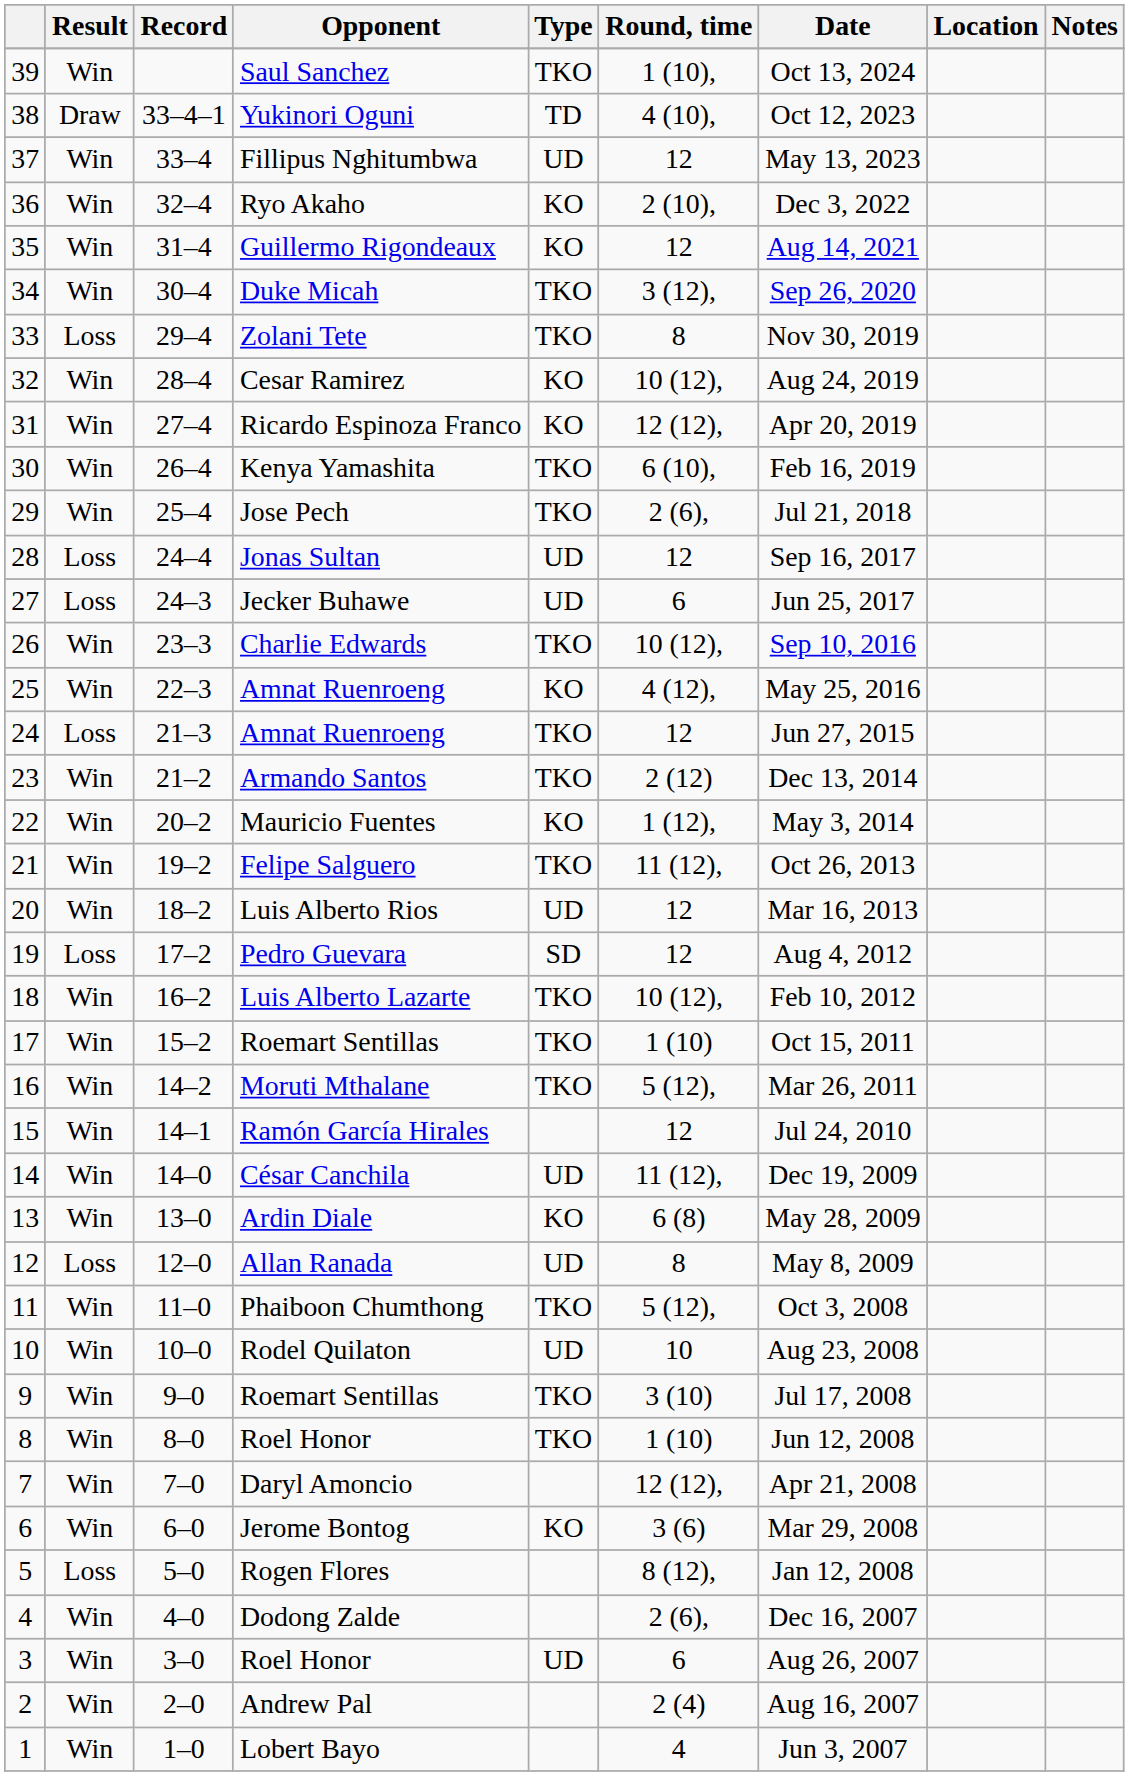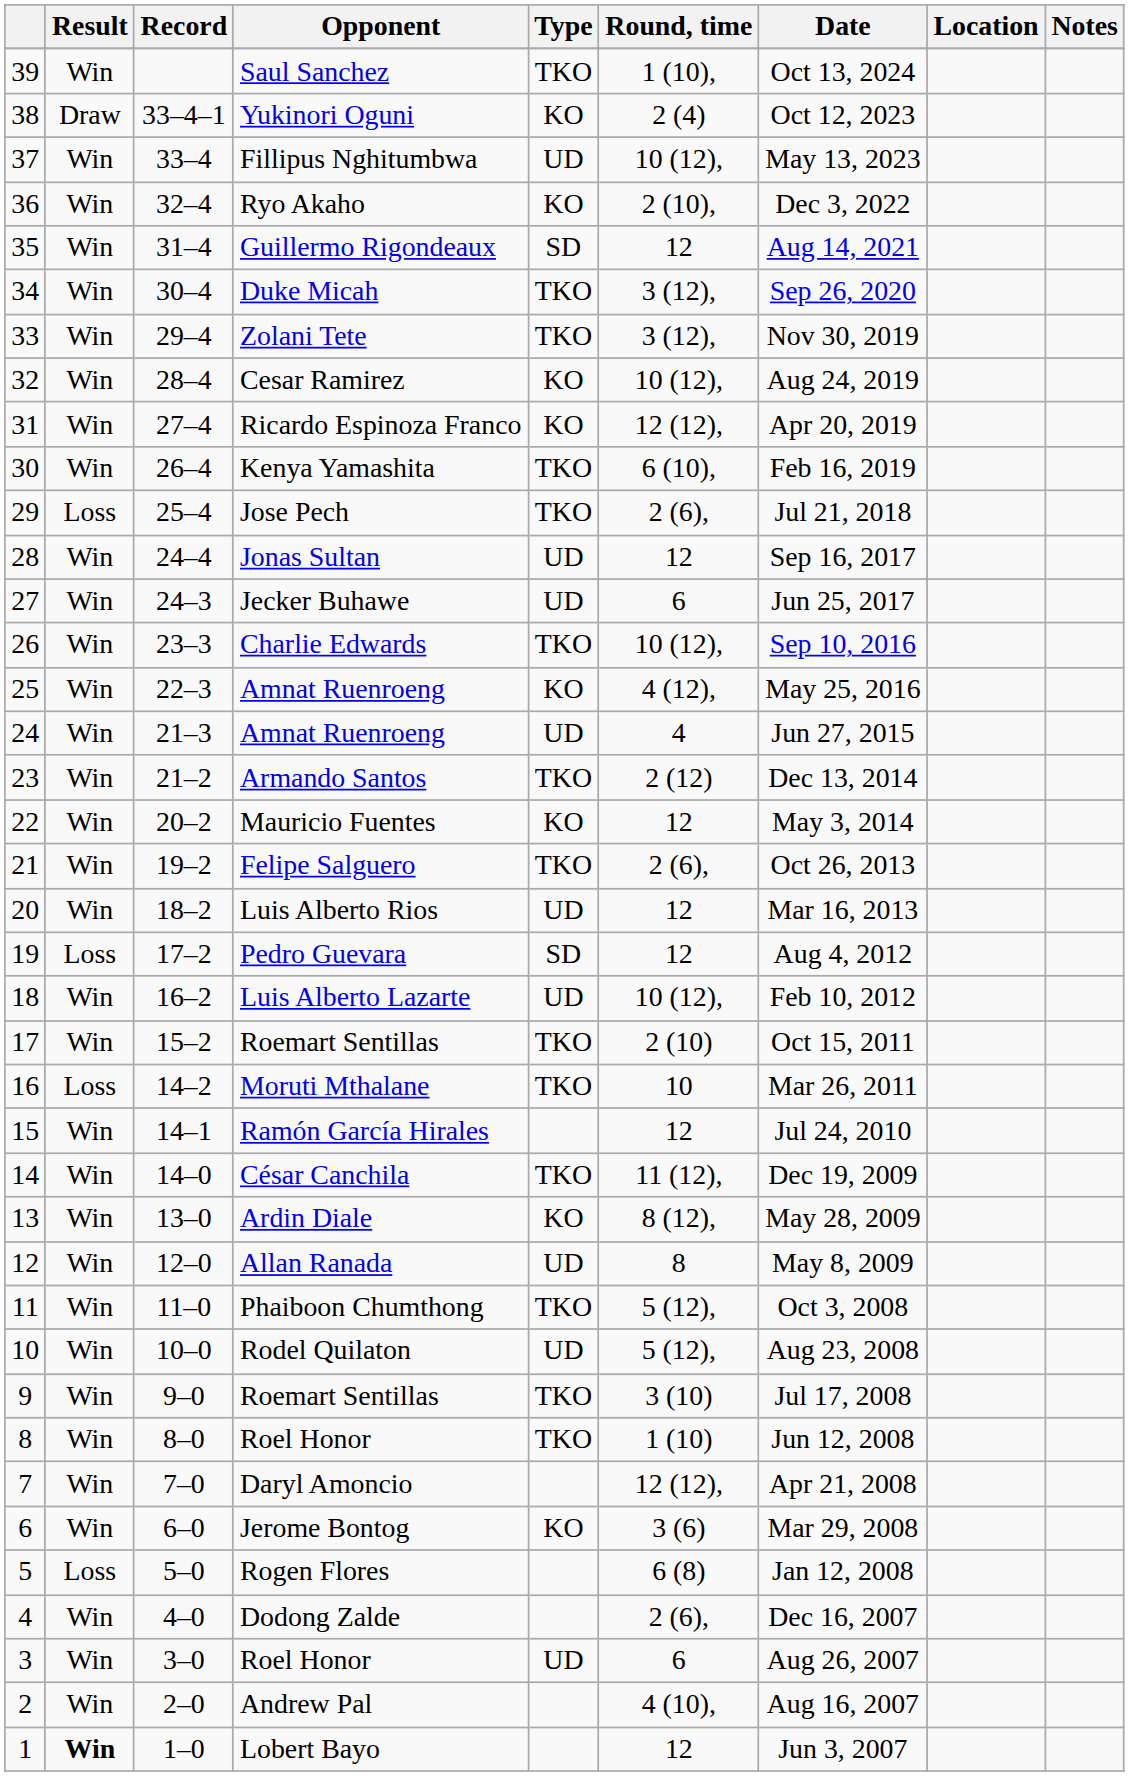 <table class="wikitable" style="text-align:center">
 <tr>
 <th></th>
 <th>Result</th>
 <th>Record</th>
 <th>Opponent</th>
 <th>Type</th>
 <th>Round, time</th>
 <th>Date</th>
 <th>Location</th>
 <th>Notes</th>
 </tr>
 <tr>
 </tr>
 <tr>
 <td>39</td>
 <td>Win</td>
 <td></td>
 <td align=left><a href='#'>Saul Sanchez</a></td>
 <td>TKO</td>
 <td>1 (10), </td>
 <td>Oct 13, 2024</td>
 <td align=left></td>
 <td></td>
 </tr>
 <tr>
 <td>38</td>
 <td>Draw</td>
 <td>33–4–1</td>
 <td align=left><a href='#'>Yukinori Oguni</a></td>
-<td>TD</td>
-<td>4 (10), </td>
+<td>KO</td>
+<td>2 (4)</td>
 <td>Oct 12, 2023</td>
 <td align=left></td>
 <td align=left></td>
 </tr>
 <tr>
 <td>37</td>
 <td>Win</td>
 <td>33–4</td>
 <td align=left>Fillipus Nghitumbwa</td>
 <td>UD</td>
-<td>12</td>
+<td>10 (12), </td>
 <td>May 13, 2023</td>
 <td align=left></td>
 <td align=left></td>
 </tr>
 <tr>
 <td>36</td>
 <td>Win</td>
 <td>32–4</td>
 <td align=left>Ryo Akaho</td>
 <td>KO</td>
 <td>2 (10), </td>
 <td>Dec 3, 2022</td>
 <td align=left></td>
 <td align=left></td>
 </tr>
 <tr>
 <td>35</td>
 <td>Win</td>
 <td>31–4</td>
 <td align=left><a href='#'>Guillermo Rigondeaux</a></td>
-<td>KO</td>
+<td>SD</td>
 <td>12</td>
 <td><a href='#'>Aug 14, 2021</a></td>
 <td align=left></td>
 <td align=left></td>
 </tr>
 <tr>
 <td>34</td>
 <td>Win</td>
 <td>30–4</td>
 <td align=left><a href='#'>Duke Micah</a></td>
 <td>TKO</td>
 <td>3 (12), </td>
 <td><a href='#'>Sep 26, 2020</a></td>
 <td align=left></td>
 <td align=left></td>
 </tr>
 <tr>
 <td>33</td>
-<td>Loss</td>
+<td>Win</td>
 <td>29–4</td>
 <td align=left><a href='#'>Zolani Tete</a></td>
 <td>TKO</td>
-<td>8</td>
+<td>3 (12), </td>
 <td>Nov 30, 2019</td>
 <td align=left></td>
 <td align=left></td>
 </tr>
 <tr>
 <td>32</td>
 <td>Win</td>
 <td>28–4</td>
 <td align=left>Cesar Ramirez</td>
 <td>KO</td>
 <td>10 (12), </td>
 <td>Aug 24, 2019</td>
 <td align=left></td>
 <td align=left></td>
 </tr>
 <tr>
 <td>31</td>
 <td>Win</td>
 <td>27–4</td>
 <td align=left>Ricardo Espinoza Franco</td>
 <td>KO</td>
 <td>12 (12), </td>
 <td>Apr 20, 2019</td>
 <td align=left></td>
 <td align=left></td>
 </tr>
 <tr>
 <td>30</td>
 <td>Win</td>
 <td>26–4</td>
 <td align=left>Kenya Yamashita</td>
 <td>TKO</td>
 <td>6 (10), </td>
 <td>Feb 16, 2019</td>
 <td align=left></td>
 <td align=left></td>
 </tr>
 <tr>
 <td>29</td>
-<td>Win</td>
+<td>Loss</td>
 <td>25–4</td>
 <td align=left>Jose Pech</td>
 <td>TKO</td>
 <td>2 (6), </td>
 <td>Jul 21, 2018</td>
 <td align=left></td>
 <td align=left></td>
 </tr>
 <tr>
 <td>28</td>
-<td>Loss</td>
+<td>Win</td>
 <td>24–4</td>
 <td align=left><a href='#'>Jonas Sultan</a></td>
 <td>UD</td>
 <td>12</td>
 <td>Sep 16, 2017</td>
 <td align=left></td>
 <td align=left></td>
 </tr>
 <tr>
 <td>27</td>
-<td>Loss</td>
+<td>Win</td>
 <td>24–3</td>
 <td align=left>Jecker Buhawe</td>
 <td>UD</td>
 <td>6</td>
 <td>Jun 25, 2017</td>
 <td align=left></td>
 <td align=left></td>
 </tr>
 <tr>
 <td>26</td>
 <td>Win</td>
 <td>23–3</td>
 <td align=left><a href='#'>Charlie Edwards</a></td>
 <td>TKO</td>
 <td>10 (12), </td>
 <td><a href='#'>Sep 10, 2016</a></td>
 <td align=left></td>
 <td align=left></td>
 </tr>
 <tr>
 <td>25</td>
 <td>Win</td>
 <td>22–3</td>
 <td align=left><a href='#'>Amnat Ruenroeng</a></td>
 <td>KO</td>
 <td>4 (12), </td>
 <td>May 25, 2016</td>
 <td align=left></td>
 <td align=left></td>
 </tr>
 <tr>
 <td>24</td>
-<td>Loss</td>
+<td>Win</td>
 <td>21–3</td>
 <td align=left><a href='#'>Amnat Ruenroeng</a></td>
-<td>TKO</td>
-<td>12</td>
+<td>UD</td>
+<td>4</td>
 <td>Jun 27, 2015</td>
 <td align=left></td>
 <td align=left></td>
 </tr>
 <tr>
 <td>23</td>
 <td>Win</td>
 <td>21–2</td>
 <td align=left><a href='#'>Armando Santos</a></td>
 <td>TKO</td>
 <td>2 (12)</td>
 <td>Dec 13, 2014</td>
 <td align=left></td>
 <td align=left></td>
 </tr>
 <tr>
 <td>22</td>
 <td>Win</td>
 <td>20–2</td>
 <td align=left>Mauricio Fuentes</td>
 <td>KO</td>
-<td>1 (12), </td>
+<td>12</td>
 <td>May 3, 2014</td>
 <td align=left></td>
 <td align=left></td>
 </tr>
 <tr>
 <td>21</td>
 <td>Win</td>
 <td>19–2</td>
 <td align=left><a href='#'>Felipe Salguero</a></td>
 <td>TKO</td>
-<td>11 (12), </td>
+<td>2 (6), </td>
 <td>Oct 26, 2013</td>
 <td align=left></td>
 <td align=left></td>
 </tr>
 <tr>
 <td>20</td>
 <td>Win</td>
 <td>18–2</td>
 <td align=left>Luis Alberto Rios</td>
 <td>UD</td>
 <td>12</td>
 <td>Mar 16, 2013</td>
 <td align=left></td>
 <td align=left></td>
 </tr>
 <tr>
 <td>19</td>
 <td>Loss</td>
 <td>17–2</td>
 <td align=left><a href='#'>Pedro Guevara</a></td>
 <td>SD</td>
 <td>12</td>
 <td>Aug 4, 2012</td>
 <td align=left></td>
 <td align=left></td>
 </tr>
 <tr>
 <td>18</td>
 <td>Win</td>
 <td>16–2</td>
 <td align=left><a href='#'>Luis Alberto Lazarte</a></td>
-<td>TKO</td>
+<td>UD</td>
 <td>10 (12), </td>
 <td>Feb 10, 2012</td>
 <td align=left></td>
 <td align=left></td>
 </tr>
 <tr>
 <td>17</td>
 <td>Win</td>
 <td>15–2</td>
 <td align=left>Roemart Sentillas</td>
 <td>TKO</td>
-<td>1 (10)</td>
+<td>2 (10)</td>
 <td>Oct 15, 2011</td>
 <td align=left></td>
 <td align=left></td>
 </tr>
 <tr>
 <td>16</td>
-<td>Win</td>
+<td>Loss</td>
 <td>14–2</td>
 <td align=left><a href='#'>Moruti Mthalane</a></td>
 <td>TKO</td>
-<td>5 (12), </td>
+<td>10</td>
 <td>Mar 26, 2011</td>
 <td align=left></td>
 <td align=left></td>
 </tr>
 <tr>
 <td>15</td>
 <td>Win</td>
 <td>14–1</td>
 <td align=left><a href='#'>Ramón García Hirales</a></td>
 <td></td>
 <td>12</td>
 <td>Jul 24, 2010</td>
 <td align=left></td>
 <td align=left></td>
 </tr>
 <tr>
 <td>14</td>
 <td>Win</td>
 <td>14–0</td>
 <td align=left><a href='#'>César Canchila</a></td>
-<td>UD</td>
+<td>TKO</td>
 <td>11 (12), </td>
 <td>Dec 19, 2009</td>
 <td align=left></td>
 <td align=left></td>
 </tr>
 <tr>
 <td>13</td>
 <td>Win</td>
 <td>13–0</td>
 <td align=left><a href='#'>Ardin Diale</a></td>
 <td>KO</td>
-<td>6 (8)</td>
+<td>8 (12), </td>
 <td>May 28, 2009</td>
 <td align=left></td>
 <td align=left></td>
 </tr>
 <tr>
 <td>12</td>
-<td>Loss</td>
+<td>Win</td>
 <td>12–0</td>
 <td align=left><a href='#'>Allan Ranada</a></td>
 <td>UD</td>
 <td>8</td>
 <td>May 8, 2009</td>
 <td align=left></td>
 <td align=left></td>
 </tr>
 <tr>
 <td>11</td>
 <td>Win</td>
 <td>11–0</td>
 <td align=left>Phaiboon Chumthong</td>
 <td>TKO</td>
 <td>5 (12), </td>
 <td>Oct 3, 2008</td>
 <td align=left></td>
 <td align=left></td>
 </tr>
 <tr>
 <td>10</td>
 <td>Win</td>
 <td>10–0</td>
 <td align=left>Rodel Quilaton</td>
 <td>UD</td>
-<td>10</td>
+<td>5 (12), </td>
 <td>Aug 23, 2008</td>
 <td align=left></td>
 <td align=left></td>
 </tr>
 <tr>
 <td>9</td>
 <td>Win</td>
 <td>9–0</td>
 <td align=left>Roemart Sentillas</td>
 <td>TKO</td>
 <td>3 (10)</td>
 <td>Jul 17, 2008</td>
 <td align=left></td>
 <td align=left></td>
 </tr>
 <tr>
 <td>8</td>
 <td>Win</td>
 <td>8–0</td>
 <td align=left>Roel Honor</td>
 <td>TKO</td>
 <td>1 (10)</td>
 <td>Jun 12, 2008</td>
 <td align=left></td>
 <td align=left></td>
 </tr>
 <tr>
 <td>7</td>
 <td>Win</td>
 <td>7–0</td>
 <td align=left>Daryl Amoncio</td>
 <td></td>
 <td>12 (12), </td>
 <td>Apr 21, 2008</td>
 <td align=left></td>
 <td align=left></td>
 </tr>
 <tr>
 <td>6</td>
 <td>Win</td>
 <td>6–0</td>
 <td align=left>Jerome Bontog</td>
 <td>KO</td>
 <td>3 (6)</td>
 <td>Mar 29, 2008</td>
 <td align=left></td>
 <td align=left></td>
 </tr>
 <tr>
 <td>5</td>
 <td>Loss</td>
 <td>5–0</td>
 <td align=left>Rogen Flores</td>
 <td></td>
-<td>8 (12), </td>
+<td>6 (8)</td>
 <td>Jan 12, 2008</td>
 <td align=left></td>
 <td align=left></td>
 </tr>
 <tr>
 <td>4</td>
 <td>Win</td>
 <td>4–0</td>
 <td align=left>Dodong Zalde</td>
 <td></td>
 <td>2 (6), </td>
 <td>Dec 16, 2007</td>
 <td align=left></td>
 <td align=left></td>
 </tr>
 <tr>
 <td>3</td>
 <td>Win</td>
 <td>3–0</td>
 <td align=left>Roel Honor</td>
 <td>UD</td>
 <td>6</td>
 <td>Aug 26, 2007</td>
 <td align=left></td>
 <td align=left></td>
 </tr>
 <tr>
 <td>2</td>
 <td>Win</td>
 <td>2–0</td>
 <td align=left>Andrew Pal</td>
 <td></td>
-<td>2 (4)</td>
+<td>4 (10), </td>
 <td>Aug 16, 2007</td>
 <td align=left></td>
 <td align=left></td>
 </tr>
 <tr>
 <td>1</td>
-<td>Win</td>
+<td><strong>Win</strong></td>
 <td>1–0</td>
 <td align=left>Lobert Bayo</td>
 <td></td>
-<td>4</td>
+<td>12</td>
 <td>Jun 3, 2007</td>
 <td align=left></td>
 <td align=left></td>
 </tr>
 </table>
